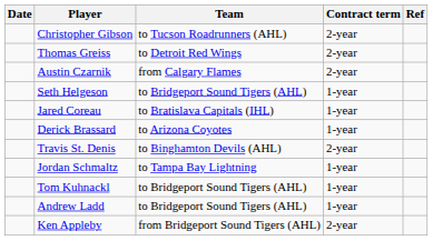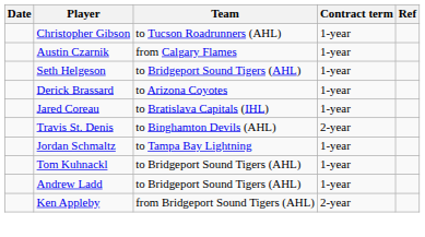 <table class="wikitable">
 <tr>
 <th>Date</th>
 <th>Player</th>
 <th>Team</th>
 <th>Contract term</th>
 <th>Ref</th>
 </tr>
 <tr>
 <td></td>
 <td><a href='#'>Christopher Gibson</a></td>
 <td>to <a href='#'>Tucson Roadrunners</a> (AHL)</td>
-<td>2-year</td>
-<td></td>
-</tr>
-<tr>
-<td></td>
-<td><a href='#'>Thomas Greiss</a></td>
-<td>to <a href='#'>Detroit Red Wings</a></td>
-<td>2-year</td>
+<td>1-year</td>
 <td></td>
 </tr>
 <tr>
 <td></td>
 <td><a href='#'>Austin Czarnik</a></td>
 <td>from <a href='#'>Calgary Flames</a></td>
-<td>2-year</td>
+<td>1-year</td>
 <td></td>
 </tr>
 <tr>
 <td></td>
 <td><a href='#'>Seth Helgeson</a></td>
 <td>to <a href='#'>Bridgeport Sound Tigers</a> (<a href='#'>AHL</a>)</td>
 <td>1-year</td>
 <td></td>
 </tr>
 <tr>
 <td></td>
-<td><a href='#'>Jared Coreau</a></td>
-<td>to <a href='#'>Bratislava Capitals</a> (<a href='#'>IHL</a>)</td>
+<td><a href='#'>Derick Brassard</a></td>
+<td>to <a href='#'>Arizona Coyotes</a></td>
 <td>1-year</td>
 <td></td>
 </tr>
 <tr>
 <td></td>
-<td><a href='#'>Derick Brassard</a></td>
-<td>to <a href='#'>Arizona Coyotes</a></td>
+<td><a href='#'>Jared Coreau</a></td>
+<td>to <a href='#'>Bratislava Capitals</a> (<a href='#'>IHL</a>)</td>
 <td>1-year</td>
 <td></td>
 </tr>
 <tr>
 <td></td>
 <td><a href='#'>Travis St. Denis</a></td>
 <td>to <a href='#'>Binghamton Devils</a> (AHL)</td>
 <td>2-year</td>
 <td></td>
 </tr>
 <tr>
 <td></td>
 <td><a href='#'>Jordan Schmaltz</a></td>
 <td>to <a href='#'>Tampa Bay Lightning</a></td>
 <td>1-year</td>
 <td></td>
 </tr>
 <tr>
 <td></td>
 <td><a href='#'>Tom Kuhnackl</a></td>
 <td>to Bridgeport Sound Tigers (AHL)</td>
 <td>1-year</td>
 <td></td>
 </tr>
 <tr>
 <td></td>
 <td><a href='#'>Andrew Ladd</a></td>
 <td>to Bridgeport Sound Tigers (AHL)</td>
 <td>1-year</td>
 <td></td>
 </tr>
 <tr>
 <td></td>
 <td><a href='#'>Ken Appleby</a></td>
 <td>from Bridgeport Sound Tigers (AHL)</td>
 <td>2-year</td>
 <td></td>
 </tr>
 </table>
